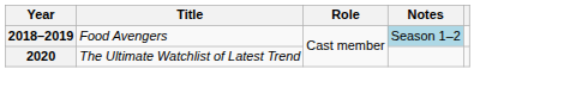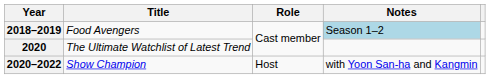 <table class="wikitable sortable plainrowheaders">
 <tr>
 <th scope="col">Year</th>
 <th scope="col">Title</th>
 <th scope="col">Role</th>
 <th scope="col">Notes</th>
 <th scope="col" class="unsortable"></th>
 </tr>
 <tr>
 <th scope="row">2018–2019</th>
 <td><em>Food Avengers</em></td>
 <td rowspan=2>Cast member</td>
 <td style="background: lightblue;">Season 1–2</td>
 <td></td>
 </tr>
 <tr>
 <th scope="row">2020</th>
 <td><em>The Ultimate Watchlist of Latest Trend </em></td>
 <td></td>
 <td></td>
 </tr>
+<tr>
+<th scope="row">2020–2022</th>
+<td><em><a href='#'>Show Champion</a></em></td>
+<td>Host</td>
+<td>with <a href='#'>Yoon San-ha</a> and <a href='#'>Kangmin</a></td>
+<td></td>
+</tr>
 </table>
